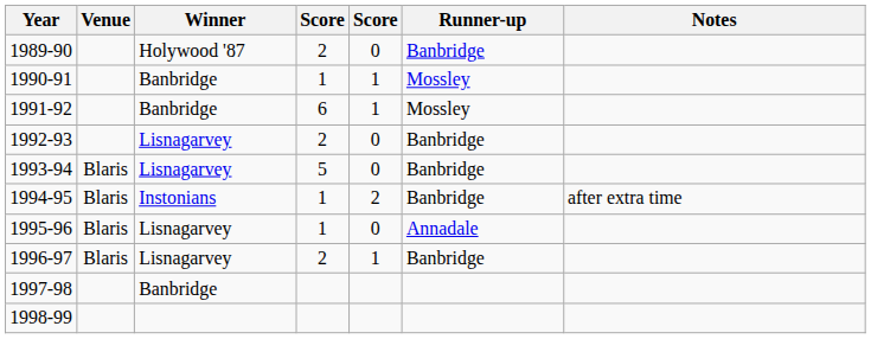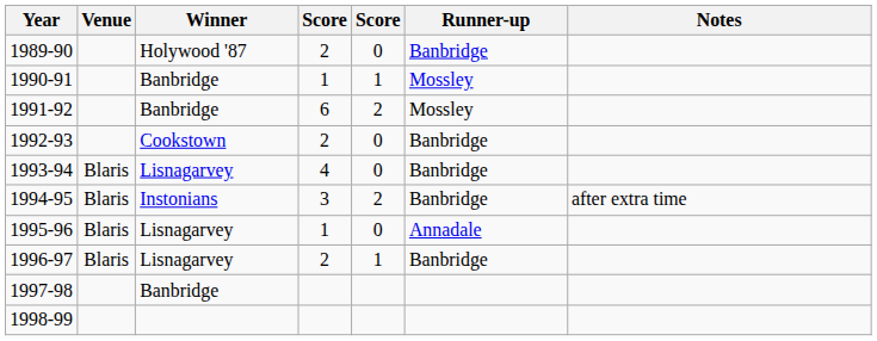 <table class="wikitable">
 <tr>
 <th>Year</th>
 <th>Venue</th>
 <th width="130">Winner</th>
 <th>Score</th>
 <th>Score</th>
 <th width="130">Runner-up</th>
 <th width="250">Notes</th>
 </tr>
 <tr>
 <td align="center">1989-90</td>
 <td align="center"></td>
 <td>Holywood '87</td>
 <td align="center">2</td>
 <td align="center">0</td>
 <td><a href='#'>Banbridge</a></td>
 <td></td>
 </tr>
 <tr>
 <td align="center">1990-91</td>
 <td align="center"></td>
 <td>Banbridge</td>
 <td align="center">1</td>
 <td align="center">1</td>
 <td><a href='#'>Mossley</a></td>
 <td></td>
 </tr>
 <tr>
 <td align="center">1991-92</td>
 <td align="center"></td>
 <td>Banbridge</td>
 <td align="center">6</td>
-<td align="center">1</td>
+<td align="center">2</td>
 <td>Mossley</td>
 <td></td>
 </tr>
 <tr>
 <td align="center">1992-93</td>
 <td align="center"></td>
-<td><a href='#'>Lisnagarvey</a></td>
+<td><a href='#'>Cookstown</a></td>
 <td align="center">2</td>
 <td align="center">0</td>
 <td>Banbridge</td>
 <td></td>
 </tr>
 <tr>
 <td align="center">1993-94</td>
 <td align="center">Blaris</td>
 <td><a href='#'>Lisnagarvey</a></td>
-<td align="center">5</td>
+<td align="center">4</td>
 <td align="center">0</td>
 <td>Banbridge</td>
 <td></td>
 </tr>
 <tr>
 <td align="center">1994-95</td>
 <td align="center">Blaris</td>
 <td><a href='#'>Instonians</a></td>
-<td align="center">1</td>
+<td align="center">3</td>
 <td align="center">2</td>
 <td>Banbridge</td>
 <td>after extra time</td>
 </tr>
 <tr>
 <td align="center">1995-96</td>
 <td align="center">Blaris</td>
 <td>Lisnagarvey</td>
 <td align="center">1</td>
 <td align="center">0</td>
 <td><a href='#'>Annadale</a></td>
 <td></td>
 </tr>
 <tr>
 <td align="center">1996-97</td>
 <td align="center">Blaris</td>
 <td>Lisnagarvey</td>
 <td align="center">2</td>
 <td align="center">1</td>
 <td>Banbridge</td>
 <td></td>
 </tr>
 <tr>
 <td align="center">1997-98</td>
 <td align="center"></td>
 <td>Banbridge</td>
 <td align="center"></td>
 <td align="center"></td>
 <td></td>
 <td></td>
 </tr>
 <tr>
 <td align="center">1998-99</td>
 <td align="center"></td>
 <td></td>
 <td align="center"></td>
 <td align="center"></td>
 <td></td>
 <td></td>
 </tr>
 </table>
